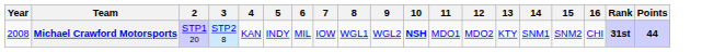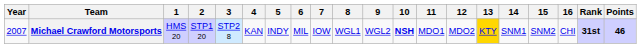 <table class="wikitable" style="text-align:center; font-size:90%">
 <tr>
 <th>Year</th>
 <th>Team</th>
+<th>1</th>
 <th>2</th>
 <th>3</th>
 <th>4</th>
 <th>5</th>
 <th>6</th>
 <th>7</th>
 <th>8</th>
 <th>9</th>
 <th>10</th>
 <th>11</th>
 <th>12</th>
 <th>13</th>
 <th>14</th>
 <th>15</th>
 <th>16</th>
 <th>Rank</th>
 <th>Points</th>
 </tr>
 <tr>
-<td><a href='#'>2008</a></td>
+<td><a href='#'>2007</a></td>
 <th><a href='#'>Michael Crawford Motorsports</a></th>
+<td style="background:#CFCFFF;"><a href='#'>HMS</a><br><small>20</small></td>
 <td style="background:#CFCFFF;"><a href='#'>STP1</a><br><small>20</small></td>
 <td style="background:#CFEAFF;"><a href='#'>STP2</a><br><small>8</small></td>
 <td><a href='#'>KAN</a></td>
 <td><a href='#'>INDY</a></td>
 <td><a href='#'>MIL</a></td>
 <td><a href='#'>IOW</a></td>
 <td><a href='#'>WGL1</a></td>
 <td><a href='#'>WGL2</a></td>
 <td><strong><a href='#'>NSH</a></strong></td>
 <td><a href='#'>MDO1</a></td>
 <td><a href='#'>MDO2</a></td>
-<td><a href='#'>KTY</a></td>
+<td style="background: gold;"><a href='#'>KTY</a></td>
 <td><a href='#'>SNM1</a></td>
 <td><a href='#'>SNM2</a></td>
 <td><a href='#'>CHI</a></td>
 <td style="background:#CFCFFF;"><strong>31st</strong></td>
-<td style="background:#CFCFFF;"><strong>44</strong></td>
+<td style="background:#CFCFFF;"><strong>46</strong></td>
 </tr>
 </table>
